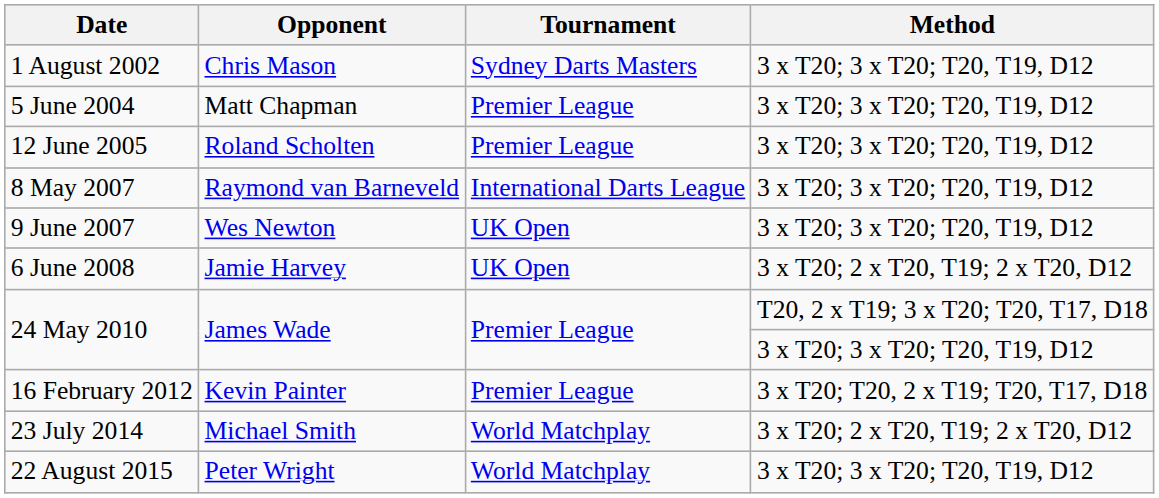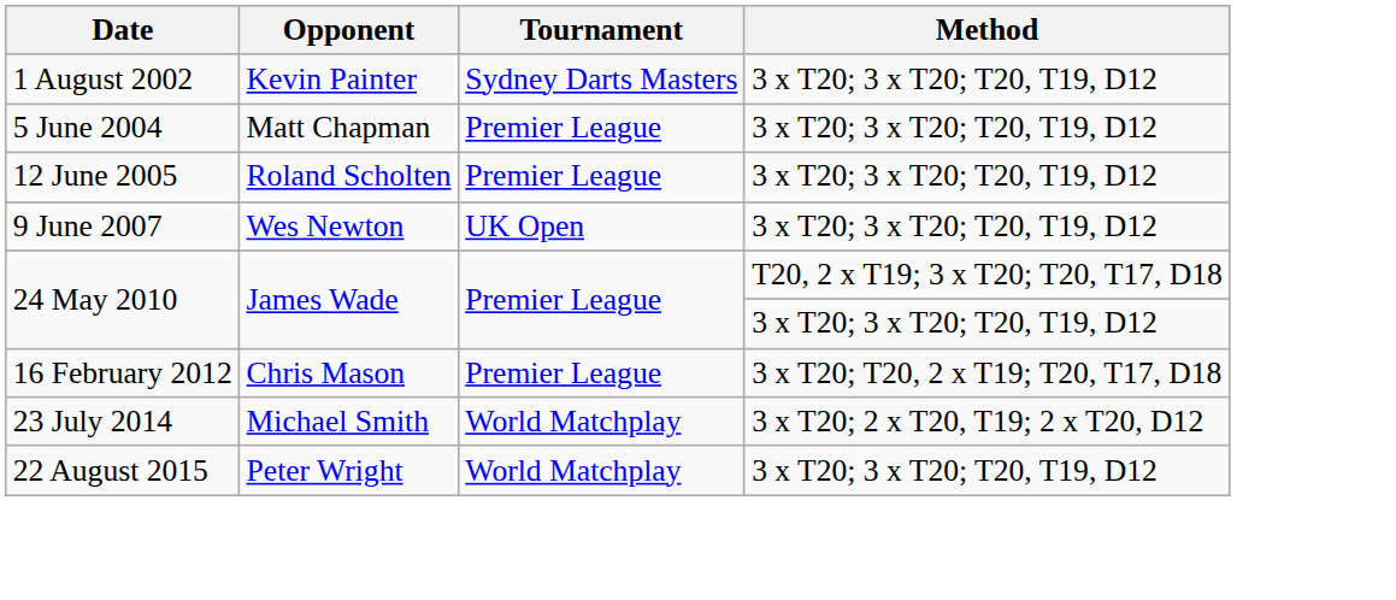 <table class="wikitable">
 <tr>
 <th>Date</th>
 <th>Opponent</th>
 <th>Tournament</th>
 <th>Method</th>
 </tr>
 <tr>
 <td>1 August 2002</td>
-<td> <a href='#'>Chris Mason</a></td>
+<td> <a href='#'>Kevin Painter</a></td>
 <td><a href='#'>Sydney Darts Masters</a></td>
 <td>3 x T20; 3 x T20; T20, T19, D12</td>
 </tr>
 <tr>
 <td>5 June 2004</td>
 <td> Matt Chapman</td>
 <td><a href='#'>Premier League</a></td>
 <td>3 x T20; 3 x T20; T20, T19, D12</td>
 </tr>
 <tr>
 <td>12 June 2005</td>
 <td> <a href='#'>Roland Scholten</a></td>
 <td><a href='#'>Premier League</a></td>
 <td>3 x T20; 3 x T20; T20, T19, D12</td>
 </tr>
 <tr>
-<td>8 May 2007</td>
-<td> <a href='#'>Raymond van Barneveld</a></td>
-<td><a href='#'>International Darts League</a></td>
-<td>3 x T20; 3 x T20; T20, T19, D12</td>
-</tr>
-<tr>
 <td>9 June 2007</td>
 <td> <a href='#'>Wes Newton</a></td>
 <td><a href='#'>UK Open</a></td>
 <td>3 x T20; 3 x T20; T20, T19, D12</td>
-</tr>
-<tr>
-<td>6 June 2008</td>
-<td> <a href='#'>Jamie Harvey</a></td>
-<td><a href='#'>UK Open</a></td>
-<td>3 x T20; 2 x T20, T19; 2 x T20, D12</td>
 </tr>
 <tr>
 <td rowspan="2">24 May 2010</td>
 <td rowspan="2"> <a href='#'>James Wade</a></td>
 <td rowspan="2"><a href='#'>Premier League</a></td>
 <td>T20, 2 x T19; 3 x T20; T20, T17, D18</td>
 </tr>
 <tr>
 <td>3 x T20; 3 x T20; T20, T19, D12</td>
 </tr>
 <tr>
 <td>16 February 2012</td>
-<td> <a href='#'>Kevin Painter</a></td>
+<td> <a href='#'>Chris Mason</a></td>
 <td><a href='#'>Premier League</a></td>
 <td>3 x T20; T20, 2 x T19; T20, T17, D18</td>
 </tr>
 <tr>
 <td>23 July 2014</td>
 <td> <a href='#'>Michael Smith</a></td>
 <td><a href='#'>World Matchplay</a></td>
 <td>3 x T20; 2 x T20, T19; 2 x T20, D12</td>
 </tr>
 <tr>
 <td>22 August 2015</td>
 <td> <a href='#'>Peter Wright</a></td>
 <td><a href='#'>World Matchplay</a></td>
 <td>3 x T20; 3 x T20; T20, T19, D12</td>
 </tr>
 </table>
